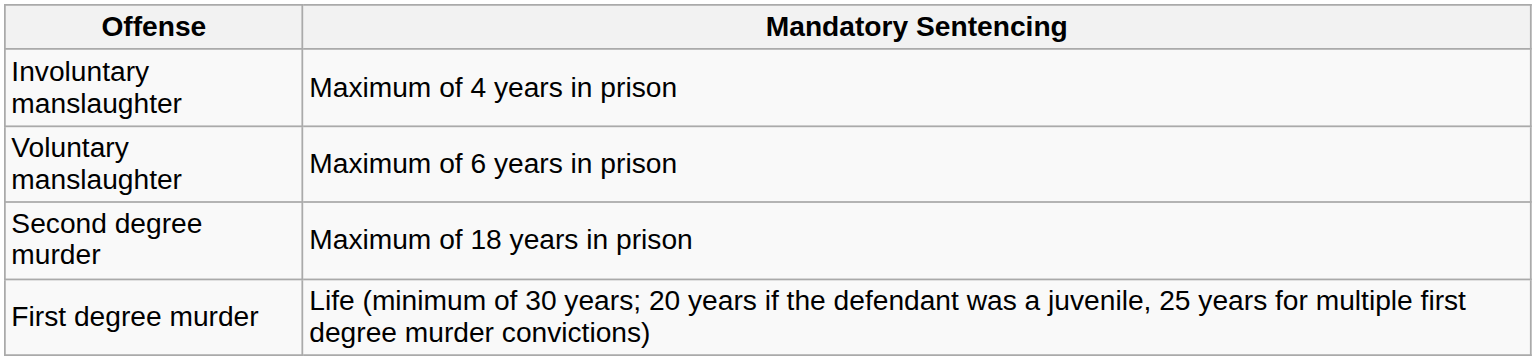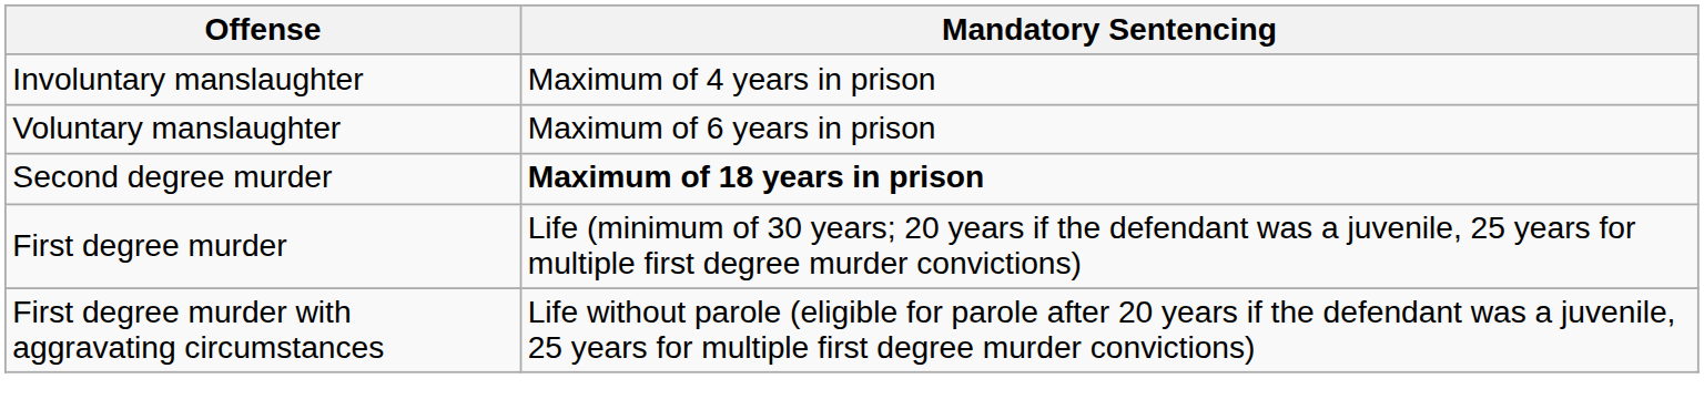 <table class="wikitable">
 <tr>
 <th>Offense</th>
 <th>Mandatory Sentencing</th>
 </tr>
 <tr>
 <td>Involuntary manslaughter</td>
 <td>Maximum of 4 years in prison</td>
 </tr>
 <tr>
 <td>Voluntary manslaughter</td>
 <td>Maximum of 6 years in prison</td>
 </tr>
 <tr>
 <td>Second degree murder</td>
-<td>Maximum of 18 years in prison</td>
+<td><strong>Maximum of 18 years in prison</strong></td>
 </tr>
 <tr>
 <td>First degree murder</td>
 <td>Life (minimum of 30 years; 20 years if the defendant was a juvenile, 25 years for multiple first degree murder convictions)</td>
 </tr>
+<tr>
+<td>First degree murder with aggravating circumstances</td>
+<td>Life without parole (eligible for parole after 20 years if the defendant was a juvenile, 25 years for multiple first degree murder convictions)</td>
+</tr>
 </table>
